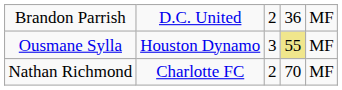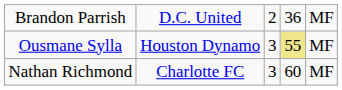 <table class="wikitable" style="text-align: center;">
 <tr>
 <td>Brandon Parrish</td>
 <td><a href='#'>D.C. United</a></td>
 <td>2</td>
 <td>36</td>
 <td>MF</td>
 </tr>
 <tr>
 <td><a href='#'>Ousmane Sylla</a></td>
 <td><a href='#'>Houston Dynamo</a></td>
 <td>3</td>
 <td style="background: khaki;">55</td>
 <td>MF</td>
 </tr>
 <tr>
 <td>Nathan Richmond</td>
 <td><a href='#'>Charlotte FC</a></td>
-<td>2</td>
-<td>70</td>
+<td>3</td>
+<td>60</td>
 <td>MF</td>
 </tr>
 </table>
